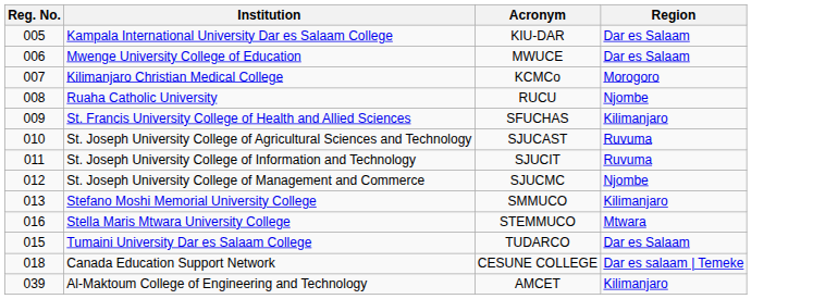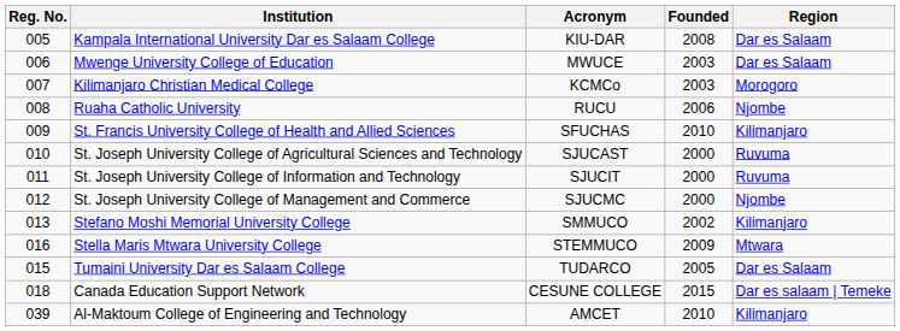 <table class="wikitable sortable" border="1">
 <tr>
 <th>Reg. No.</th>
 <th>Institution</th>
 <th>Acronym</th>
+<th>Founded</th>
 <th>Region</th>
 </tr>
 <tr>
 <td align=center>005</td>
 <td><a href='#'>Kampala International University Dar es Salaam College</a></td>
 <td align=center>KIU-DAR</td>
+<td align=center>2008</td>
 <td><a href='#'>Dar es Salaam</a></td>
 </tr>
 <tr>
 <td align=center>006</td>
 <td><a href='#'>Mwenge University College of Education</a></td>
 <td align=center>MWUCE</td>
+<td align=center>2003</td>
 <td><a href='#'>Dar es Salaam</a></td>
 </tr>
 <tr>
 <td align=center>007</td>
 <td><a href='#'>Kilimanjaro Christian Medical College</a></td>
 <td align=center>KCMCo</td>
+<td align=center>2003</td>
 <td><a href='#'>Morogoro</a></td>
 </tr>
 <tr>
 <td align=center>008</td>
 <td><a href='#'>Ruaha Catholic University</a></td>
 <td align=center>RUCU</td>
+<td align=center>2006</td>
 <td><a href='#'>Njombe</a></td>
 </tr>
 <tr>
 <td align=center>009</td>
 <td><a href='#'>St. Francis University College of Health and Allied Sciences</a></td>
 <td align=center>SFUCHAS</td>
+<td align=center>2010</td>
 <td><a href='#'>Kilimanjaro</a></td>
 </tr>
 <tr>
 <td align=center>010</td>
 <td>St. Joseph University College of Agricultural Sciences and Technology</td>
 <td align=center>SJUCAST</td>
+<td align=center>2000</td>
 <td><a href='#'>Ruvuma</a></td>
 </tr>
 <tr>
 <td align=center>011</td>
 <td>St. Joseph University College of Information and Technology</td>
 <td align=center>SJUCIT</td>
+<td align=center>2000</td>
 <td><a href='#'>Ruvuma</a></td>
 </tr>
 <tr>
 <td align=center>012</td>
 <td>St. Joseph University College of Management and Commerce</td>
 <td align=center>SJUCMC</td>
+<td align=center>2000</td>
 <td><a href='#'>Njombe</a></td>
 </tr>
 <tr>
 <td align=center>013</td>
 <td><a href='#'>Stefano Moshi Memorial University College</a></td>
 <td align=center>SMMUCO</td>
+<td align=center>2002</td>
 <td><a href='#'>Kilimanjaro</a></td>
 </tr>
 <tr>
 <td align=center>016</td>
 <td><a href='#'>Stella Maris Mtwara University College</a></td>
 <td align=center>STEMMUCO</td>
+<td align=center>2009</td>
 <td><a href='#'>Mtwara</a></td>
 </tr>
 <tr>
 <td align=center>015</td>
 <td><a href='#'>Tumaini University Dar es Salaam College</a></td>
 <td align=center>TUDARCO</td>
+<td align=center>2005</td>
 <td><a href='#'>Dar es Salaam</a></td>
 </tr>
 <tr>
 <td align=center>018</td>
 <td>Canada Education Support Network</td>
 <td align=center>CESUNE COLLEGE</td>
+<td align=center>2015</td>
 <td><a href='#'>Dar es salaam | Temeke</a></td>
 </tr>
 <tr>
 <td align=center>039</td>
 <td>Al-Maktoum College of Engineering and Technology</td>
 <td align=center>AMCET</td>
+<td align=center>2010</td>
 <td><a href='#'>Kilimanjaro</a></td>
 </tr>
 </table>
